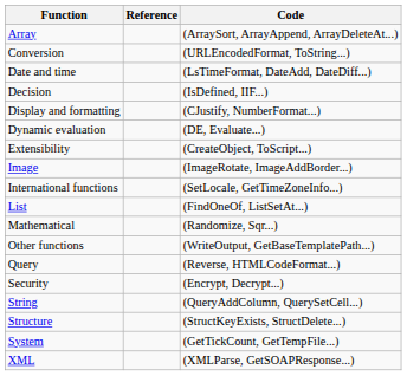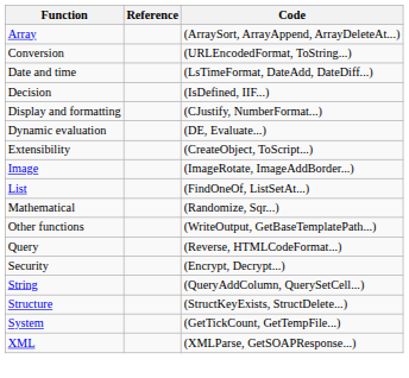 <table class="wikitable sortable">
 <tr>
 <th>Function</th>
 <th>Reference</th>
 <th>Code</th>
 </tr>
 <tr>
 <td><a href='#'>Array</a></td>
 <td></td>
 <td>(ArraySort, ArrayAppend, ArrayDeleteAt...)</td>
 </tr>
 <tr>
 <td>Conversion</td>
 <td></td>
 <td>(URLEncodedFormat, ToString...)</td>
 </tr>
 <tr>
 <td>Date and time</td>
 <td></td>
 <td>(LsTimeFormat, DateAdd, DateDiff...)</td>
 </tr>
 <tr>
 <td>Decision</td>
 <td></td>
 <td>(IsDefined, IIF...)</td>
 </tr>
 <tr>
 <td>Display and formatting</td>
 <td></td>
 <td>(CJustify, NumberFormat...)</td>
 </tr>
 <tr>
 <td>Dynamic evaluation</td>
 <td></td>
 <td>(DE, Evaluate...)</td>
 </tr>
 <tr>
 <td>Extensibility</td>
 <td></td>
 <td>(CreateObject, ToScript...)</td>
 </tr>
 <tr>
 <td><a href='#'>Image</a></td>
 <td></td>
 <td>(ImageRotate, ImageAddBorder...)</td>
 </tr>
 <tr>
-<td>International functions</td>
-<td></td>
-<td>(SetLocale, GetTimeZoneInfo...)</td>
-</tr>
-<tr>
 <td><a href='#'>List</a></td>
 <td></td>
 <td>(FindOneOf, ListSetAt...)</td>
 </tr>
 <tr>
 <td>Mathematical</td>
 <td></td>
 <td>(Randomize, Sqr...)</td>
 </tr>
 <tr>
 <td>Other functions</td>
 <td></td>
 <td>(WriteOutput, GetBaseTemplatePath...)</td>
 </tr>
 <tr>
 <td>Query</td>
 <td></td>
 <td>(Reverse, HTMLCodeFormat...)</td>
 </tr>
 <tr>
 <td>Security</td>
 <td></td>
 <td>(Encrypt, Decrypt...)</td>
 </tr>
 <tr>
 <td><a href='#'>String</a></td>
 <td></td>
 <td>(QueryAddColumn, QuerySetCell...)</td>
 </tr>
 <tr>
 <td><a href='#'>Structure</a></td>
 <td></td>
 <td>(StructKeyExists, StructDelete...)</td>
 </tr>
 <tr>
 <td><a href='#'>System</a></td>
 <td></td>
 <td>(GetTickCount, GetTempFile...)</td>
 </tr>
 <tr>
 <td><a href='#'>XML</a></td>
 <td></td>
 <td>(XMLParse, GetSOAPResponse...)</td>
 </tr>
 </table>
